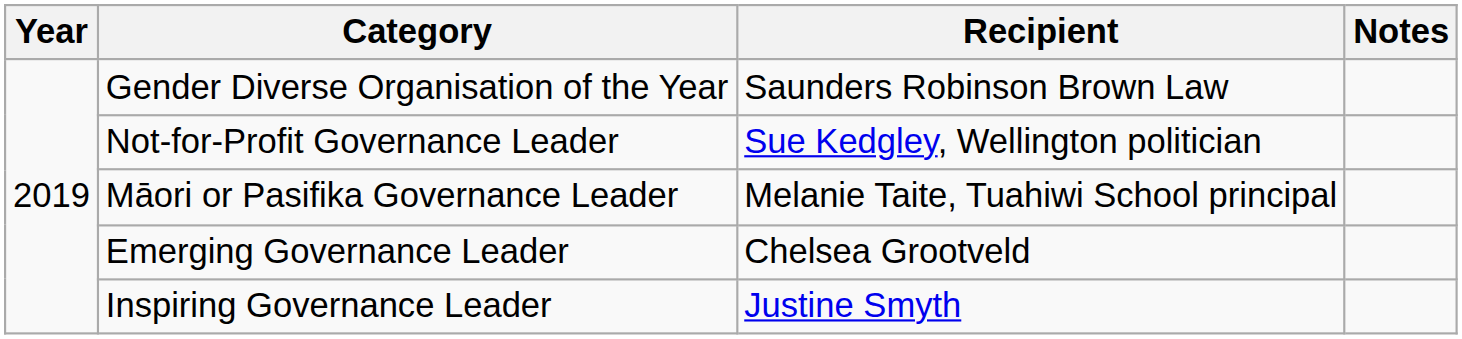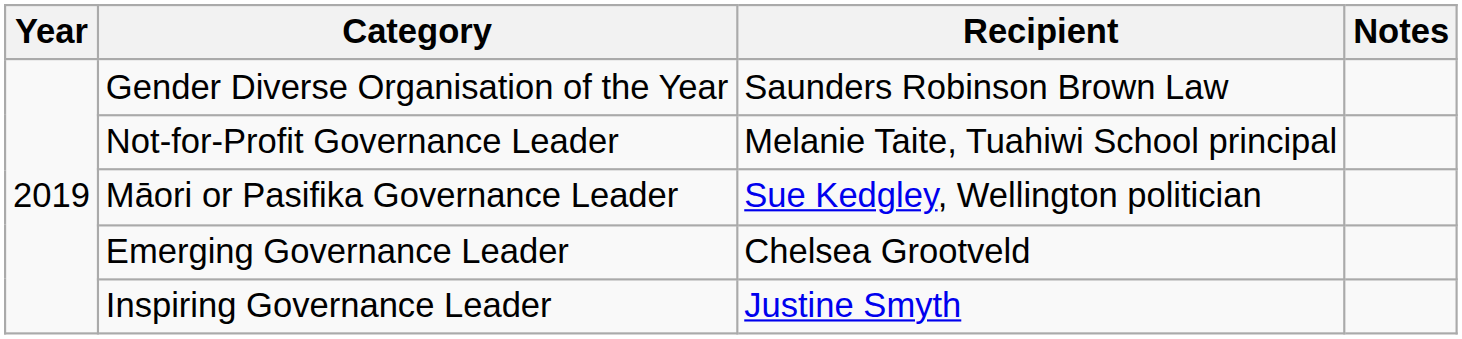 <table class="wikitable">
 <tr>
 <th>Year</th>
 <th>Category</th>
 <th>Recipient</th>
 <th>Notes</th>
 </tr>
 <tr>
 <td rowspan="5">2019</td>
 <td>Gender Diverse Organisation of the Year</td>
 <td>Saunders Robinson Brown Law</td>
 <td></td>
 </tr>
 <tr>
 <td>Not-for-Profit Governance Leader</td>
-<td><a href='#'>Sue Kedgley</a>, Wellington politician</td>
+<td>Melanie Taite, Tuahiwi School principal</td>
 <td></td>
 </tr>
 <tr>
 <td>Māori or Pasifika Governance Leader</td>
-<td>Melanie Taite, Tuahiwi School principal</td>
+<td><a href='#'>Sue Kedgley</a>, Wellington politician</td>
 <td></td>
 </tr>
 <tr>
 <td>Emerging Governance Leader</td>
 <td>Chelsea Grootveld</td>
 <td></td>
 </tr>
 <tr>
 <td>Inspiring Governance Leader</td>
 <td><a href='#'>Justine Smyth</a></td>
 <td></td>
 </tr>
 </table>
